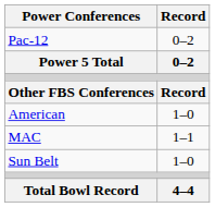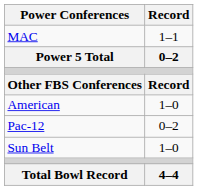 <table class="wikitable">
 <tr>
 <th>Power Conferences</th>
 <th>Record</th>
 </tr>
 <tr>
-<td><a href='#'>Pac-12</a></td>
-<td align=center>0–2</td>
+<td><a href='#'>MAC</a></td>
+<td align=center>1–1</td>
 </tr>
 <tr>
 <th>Power 5 Total</th>
 <th>0–2</th>
 </tr>
 <tr>
 <th colSpan="2" style="background-color:lightgrey;"></th>
 </tr>
 <tr>
 <th>Other FBS Conferences</th>
 <th>Record</th>
 </tr>
 <tr>
 <td><a href='#'>American</a></td>
 <td align=center>1–0</td>
 </tr>
 <tr>
-<td><a href='#'>MAC</a></td>
-<td align=center>1–1</td>
+<td><a href='#'>Pac-12</a></td>
+<td align=center>0–2</td>
 </tr>
 <tr>
 <td><a href='#'>Sun Belt</a></td>
 <td align=center>1–0</td>
 </tr>
 <tr>
 <th colSpan="2" style="background-color:lightgrey;"></th>
 </tr>
 <tr>
 <th>Total Bowl Record</th>
 <th>4–4</th>
 </tr>
 </table>
